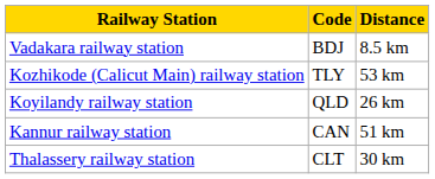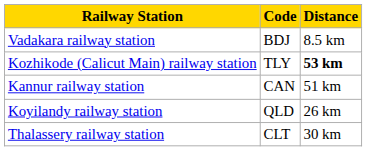 <table class="wikitable sortable" style="background:#fff;">
 <tr>
 <th style="background:gold;">Railway Station</th>
 <th style="background:gold;" !>Code</th>
 <th style="background:gold;" !>Distance</th>
 </tr>
 <tr>
 <td><a href='#'>Vadakara railway station</a></td>
 <td>BDJ</td>
 <td>8.5 km</td>
 </tr>
 <tr>
 <td><a href='#'>Kozhikode (Calicut Main) railway station</a></td>
 <td>TLY</td>
-<td>53 km</td>
+<td><strong>53 km</strong></td>
+</tr>
+<tr>
+<td><a href='#'>Kannur railway station</a></td>
+<td>CAN</td>
+<td>51 km</td>
 </tr>
 <tr>
 <td><a href='#'>Koyilandy railway station</a></td>
 <td>QLD</td>
 <td>26 km</td>
 </tr>
 <tr>
-<td><a href='#'>Kannur railway station</a></td>
-<td>CAN</td>
-<td>51 km</td>
-</tr>
-<tr>
 <td><a href='#'>Thalassery railway station</a></td>
 <td>CLT</td>
 <td>30 km</td>
 </tr>
 </table>
